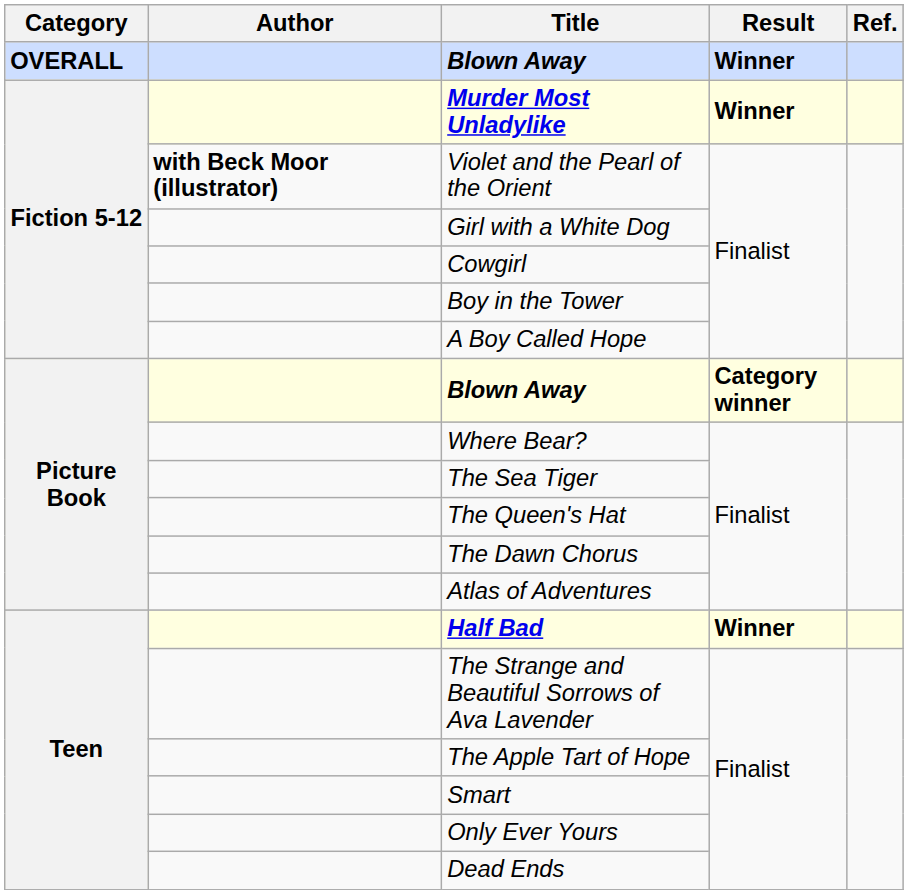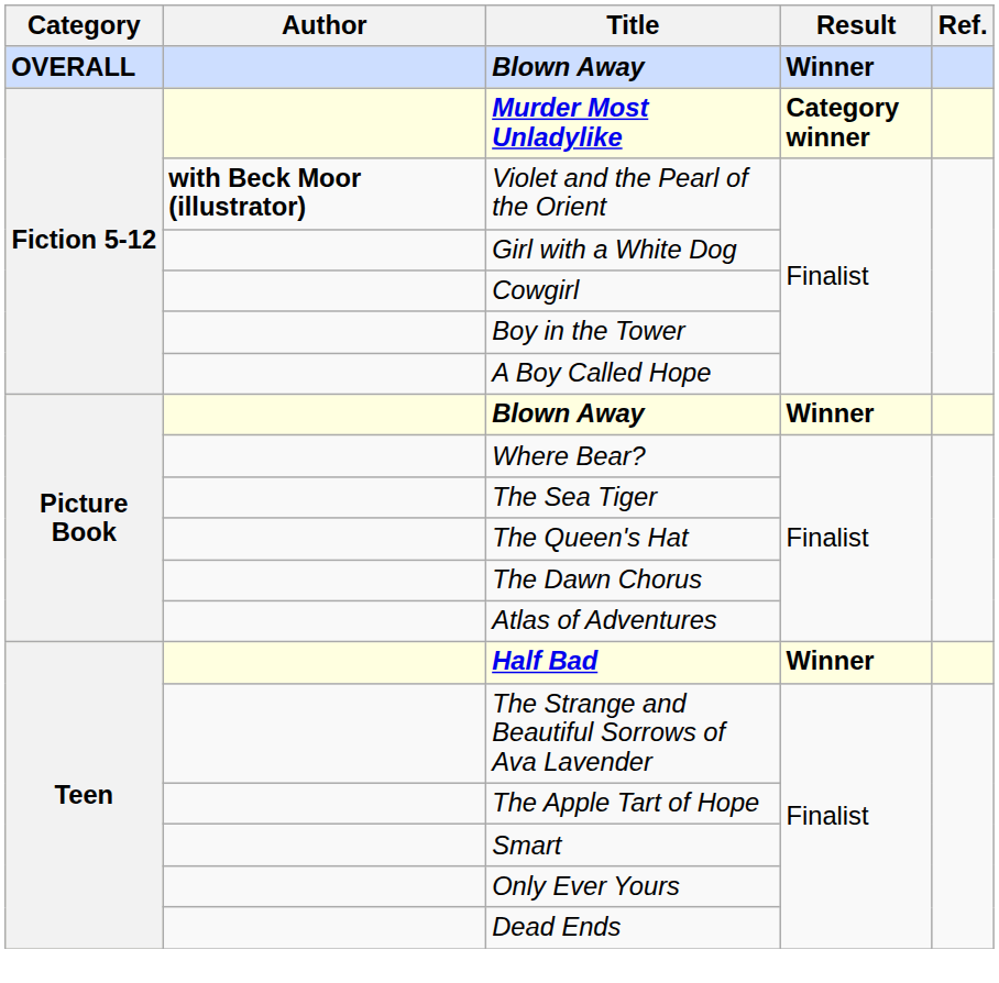 <table class="wikitable sortable">
 <tr>
 <th style="width:100px">Category</th>
 <th style="width:280px">Author</th>
 <th style="width:250px">Title</th>
 <th style="width:100px">Result</th>
 <th style="width:20px">Ref.</th>
 </tr>
 <tr style="background:#cddeff">
 <td><strong>OVERALL</strong></td>
 <td><strong></strong></td>
 <td><strong><em>Blown Away</em></strong></td>
 <td><strong>Winner</strong></td>
 <td></td>
 </tr>
 <tr style="background:lightyellow;">
 <th rowspan="6">Fiction 5-12</th>
 <td><strong></strong></td>
 <td><strong><em><a href='#'>Murder Most Unladylike</a></em></strong></td>
-<td><strong>Winner</strong></td>
+<td><strong>Category winner</strong></td>
 <td></td>
 </tr>
 <tr>
 <td><strong> with Beck Moor (illustrator)</strong></td>
 <td><em>Violet and the Pearl of the Orient</em></td>
 <td rowspan="5">Finalist</td>
 <td rowspan="5"></td>
 </tr>
 <tr>
 <td></td>
 <td><em>Girl with a White Dog</em></td>
 </tr>
 <tr>
 <td></td>
 <td><em>Cowgirl</em></td>
 </tr>
 <tr>
 <td></td>
 <td><em>Boy in the Tower</em></td>
 </tr>
 <tr>
 <td></td>
 <td><em>A Boy Called Hope</em></td>
 </tr>
 <tr style="background:lightyellow;">
 <th rowspan="6">Picture Book</th>
 <td><strong></strong></td>
 <td><strong><em>Blown Away</em></strong></td>
-<td><strong>Category winner</strong></td>
+<td><strong>Winner</strong></td>
 <td></td>
 </tr>
 <tr>
 <td></td>
 <td><em>Where Bear?</em></td>
 <td rowspan="5">Finalist</td>
 <td rowspan="5"></td>
 </tr>
 <tr>
 <td></td>
 <td><em>The Sea Tiger</em></td>
 </tr>
 <tr>
 <td></td>
 <td><em>The Queen's Hat</em></td>
 </tr>
 <tr>
 <td></td>
 <td><em>The Dawn Chorus</em></td>
 </tr>
 <tr>
 <td></td>
 <td><em>Atlas of Adventures</em></td>
 </tr>
 <tr style="background:lightyellow;">
 <th rowspan="6">Teen</th>
 <td><strong></strong></td>
 <td><strong><em><a href='#'>Half Bad</a></em></strong></td>
 <td><strong>Winner</strong></td>
 <td></td>
 </tr>
 <tr>
 <td></td>
 <td><em>The Strange and Beautiful Sorrows of Ava Lavender</em></td>
 <td rowspan="5">Finalist</td>
 <td rowspan="5"></td>
 </tr>
 <tr>
 <td></td>
 <td><em>The Apple Tart of Hope</em></td>
 </tr>
 <tr>
 <td></td>
 <td><em>Smart</em></td>
 </tr>
 <tr>
 <td></td>
 <td><em>Only Ever Yours</em></td>
 </tr>
 <tr>
 <td></td>
 <td><em>Dead Ends</em></td>
 </tr>
 </table>
